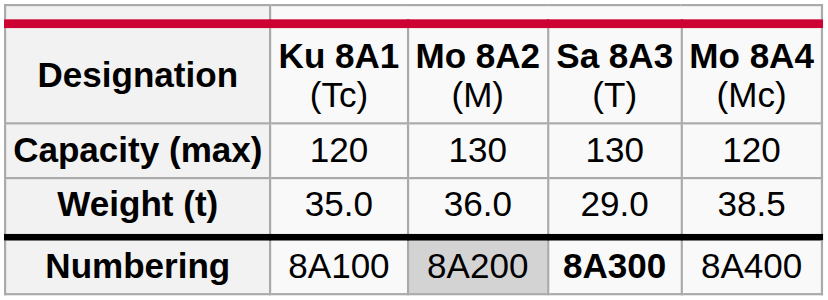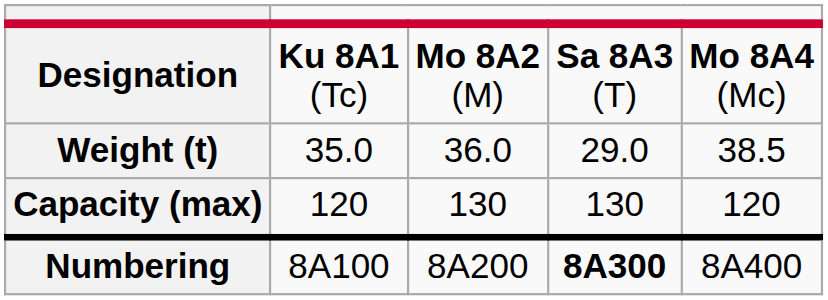 <table class="wikitable" style="text-align: center">
 <tr style="border-bottom: 4px solid #c03">
 <th></th>
 <td colspan="4"></td>
 </tr>
 <tr>
 <th>Designation</th>
 <td><strong>Ku 8A1</strong><br>(Tc)</td>
 <td><strong>Mo 8A2</strong><br>(M)</td>
 <td><strong>Sa 8A3</strong><br>(T)</td>
 <td><strong>Mo 8A4</strong><br>(Mc)</td>
 </tr>
 <tr>
+<th>Weight (t)</th>
+<td>35.0</td>
+<td>36.0</td>
+<td>29.0</td>
+<td>38.5</td>
+</tr>
+<tr>
 <th>Capacity (max)</th>
 <td>120</td>
 <td>130</td>
 <td>130</td>
 <td>120</td>
 </tr>
-<tr>
-<th>Weight (t)</th>
-<td>35.0</td>
-<td>36.0</td>
-<td>29.0</td>
-<td>38.5</td>
-</tr>
 <tr style="border-top: 3px solid">
 <th>Numbering</th>
 <td>8A100</td>
-<td style="background: lightgrey;">8A200</td>
+<td>8A200</td>
 <td><strong>8A300</strong></td>
 <td>8A400</td>
 </tr>
 </table>
